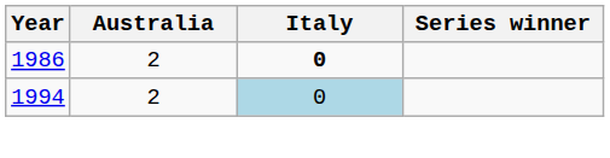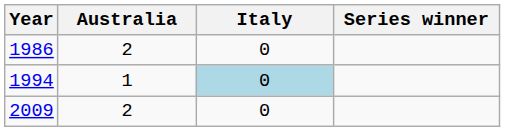 <table class="wikitable">
 <tr>
 <th>Year</th>
 <th width="90">Australia</th>
 <th width="90">Italy</th>
 <th width="110">Series winner</th>
 </tr>
 <tr>
 <td> <a href='#'>1986</a></td>
 <td align=center>2</td>
-<td align=center><strong>0</strong></td>
+<td align=center>0</td>
 <td></td>
 </tr>
 <tr>
 <td> <a href='#'>1994</a></td>
-<td align=center>2</td>
+<td align=center>1</td>
 <td align=center style="background: lightblue;">0</td>
 <td></td>
 </tr>
+<tr>
+<td> <a href='#'>2009</a></td>
+<td align=center>2</td>
+<td align=center>0</td>
+<td></td>
+</tr>
 </table>
